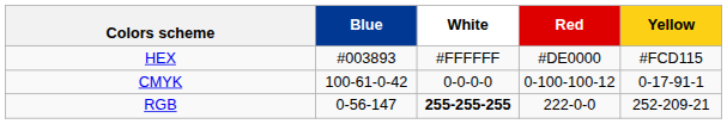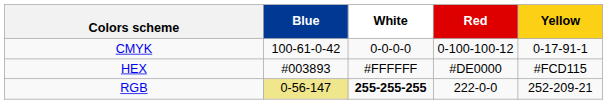 <table class=wikitable width=60% style="text-align:center;">
 <tr>
 <th><br>Colors scheme</th>
 <th style="background:#003893; width:100px; color:white;">Blue</th>
 <th style="background:#FFFFFF; width:100px; color:black;">White</th>
 <th style="background:#DE0000; width:100px; color:white;">Red</th>
 <th style="background:#FCD115; width:100px; color:black;">Yellow</th>
 </tr>
 <tr>
+<td><a href='#'>CMYK</a></td>
+<td>100-61-0-42</td>
+<td>0-0-0-0</td>
+<td>0-100-100-12</td>
+<td>0-17-91-1</td>
+</tr>
+<tr>
 <td><a href='#'>HEX</a></td>
 <td>#003893</td>
 <td>#FFFFFF</td>
 <td>#DE0000</td>
 <td>#FCD115</td>
 </tr>
 <tr>
-<td><a href='#'>CMYK</a></td>
-<td>100-61-0-42</td>
-<td>0-0-0-0</td>
-<td>0-100-100-12</td>
-<td>0-17-91-1</td>
-</tr>
-<tr>
 <td><a href='#'>RGB</a></td>
-<td>0-56-147</td>
+<td style="background: khaki;">0-56-147</td>
 <td><strong>255-255-255</strong></td>
 <td>222-0-0</td>
 <td>252-209-21</td>
 </tr>
 </table>
